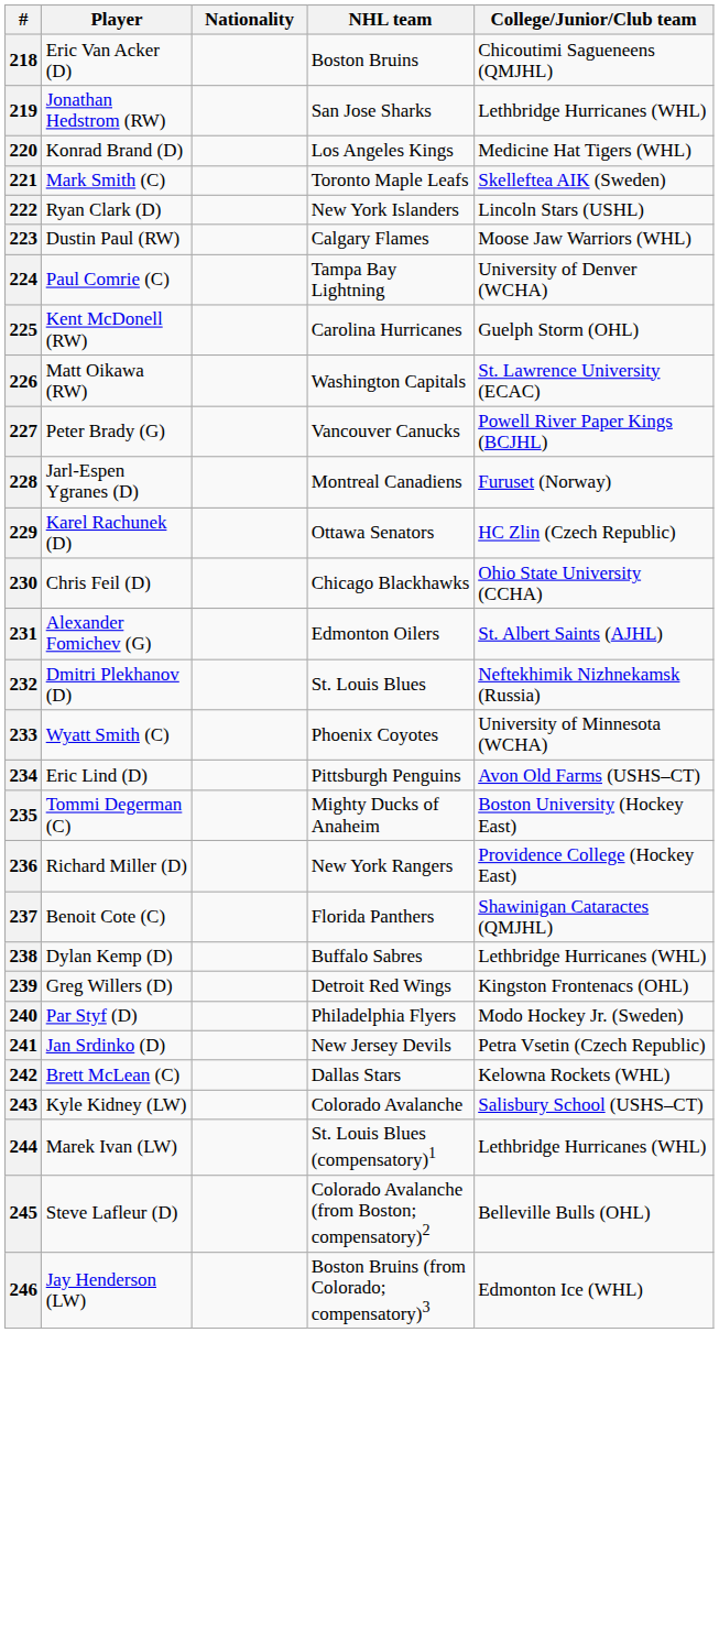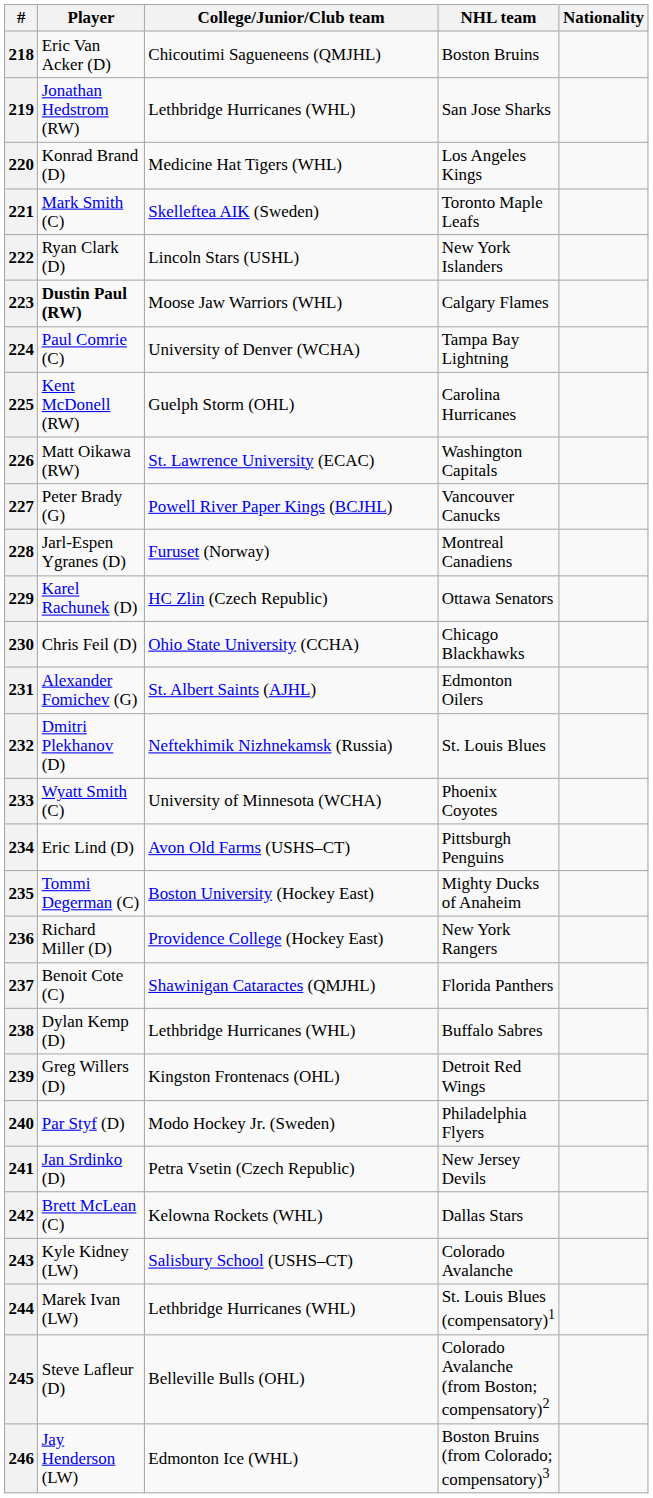 <table class="wikitable">
 <tr>
 <th bgcolor="#DDDDFF" width="2.75%">#</th>
 <th bgcolor="#DDDDFF" width="22.0%">Player</th>
+<th bgcolor="#DDDDFF" width="100.0%">College/Junior/Club team</th>
+<th bgcolor="#DDDDFF" width="24.0%">NHL team</th>
 <th bgcolor="#DDDDFF" width="16.5%">Nationality</th>
-<th bgcolor="#DDDDFF" width="24.0%">NHL team</th>
-<th bgcolor="#DDDDFF" width="100.0%">College/Junior/Club team</th>
 </tr>
 <tr>
 <th>218</th>
 <td>Eric Van Acker (D)</td>
+<td>Chicoutimi Sagueneens (QMJHL)</td>
+<td>Boston Bruins</td>
 <td></td>
-<td>Boston Bruins</td>
-<td>Chicoutimi Sagueneens (QMJHL)</td>
 </tr>
 <tr>
 <th>219</th>
 <td><a href='#'>Jonathan Hedstrom</a> (RW)</td>
+<td>Lethbridge Hurricanes (WHL)</td>
+<td>San Jose Sharks</td>
 <td></td>
-<td>San Jose Sharks</td>
-<td>Lethbridge Hurricanes (WHL)</td>
 </tr>
 <tr>
 <th>220</th>
 <td>Konrad Brand (D)</td>
+<td>Medicine Hat Tigers (WHL)</td>
+<td>Los Angeles Kings</td>
 <td></td>
-<td>Los Angeles Kings</td>
-<td>Medicine Hat Tigers (WHL)</td>
 </tr>
 <tr>
 <th>221</th>
 <td><a href='#'>Mark Smith</a> (C)</td>
+<td><a href='#'>Skelleftea AIK</a> (Sweden)</td>
+<td>Toronto Maple Leafs</td>
 <td></td>
-<td>Toronto Maple Leafs</td>
-<td><a href='#'>Skelleftea AIK</a> (Sweden)</td>
 </tr>
 <tr>
 <th>222</th>
 <td>Ryan Clark (D)</td>
+<td>Lincoln Stars (USHL)</td>
+<td>New York Islanders</td>
 <td></td>
-<td>New York Islanders</td>
-<td>Lincoln Stars (USHL)</td>
 </tr>
 <tr>
 <th>223</th>
-<td>Dustin Paul (RW)</td>
+<td><strong>Dustin Paul (RW)</strong></td>
+<td>Moose Jaw Warriors (WHL)</td>
+<td>Calgary Flames</td>
 <td></td>
-<td>Calgary Flames</td>
-<td>Moose Jaw Warriors (WHL)</td>
 </tr>
 <tr>
 <th>224</th>
 <td><a href='#'>Paul Comrie</a> (C)</td>
+<td>University of Denver (WCHA)</td>
+<td>Tampa Bay Lightning</td>
 <td></td>
-<td>Tampa Bay Lightning</td>
-<td>University of Denver (WCHA)</td>
 </tr>
 <tr>
 <th>225</th>
 <td><a href='#'>Kent McDonell</a> (RW)</td>
+<td>Guelph Storm (OHL)</td>
+<td>Carolina Hurricanes</td>
 <td></td>
-<td>Carolina Hurricanes</td>
-<td>Guelph Storm (OHL)</td>
 </tr>
 <tr>
 <th>226</th>
 <td>Matt Oikawa (RW)</td>
+<td><a href='#'>St. Lawrence University</a> (ECAC)</td>
+<td>Washington Capitals</td>
 <td></td>
-<td>Washington Capitals</td>
-<td><a href='#'>St. Lawrence University</a> (ECAC)</td>
 </tr>
 <tr>
 <th>227</th>
 <td>Peter Brady (G)</td>
+<td><a href='#'>Powell River Paper Kings</a> (<a href='#'>BCJHL</a>)</td>
+<td>Vancouver Canucks</td>
 <td></td>
-<td>Vancouver Canucks</td>
-<td><a href='#'>Powell River Paper Kings</a> (<a href='#'>BCJHL</a>)</td>
 </tr>
 <tr>
 <th>228</th>
 <td>Jarl-Espen Ygranes (D)</td>
+<td><a href='#'>Furuset</a> (Norway)</td>
+<td>Montreal Canadiens</td>
 <td></td>
-<td>Montreal Canadiens</td>
-<td><a href='#'>Furuset</a> (Norway)</td>
 </tr>
 <tr>
 <th>229</th>
 <td><a href='#'>Karel Rachunek</a> (D)</td>
+<td><a href='#'>HC Zlin</a> (Czech Republic)</td>
+<td>Ottawa Senators</td>
 <td></td>
-<td>Ottawa Senators</td>
-<td><a href='#'>HC Zlin</a> (Czech Republic)</td>
 </tr>
 <tr>
 <th>230</th>
 <td>Chris Feil (D)</td>
+<td><a href='#'>Ohio State University</a> (CCHA)</td>
+<td>Chicago Blackhawks</td>
 <td></td>
-<td>Chicago Blackhawks</td>
-<td><a href='#'>Ohio State University</a> (CCHA)</td>
 </tr>
 <tr>
 <th>231</th>
 <td><a href='#'>Alexander Fomichev</a> (G)</td>
+<td><a href='#'>St. Albert Saints</a> (<a href='#'>AJHL</a>)</td>
+<td>Edmonton Oilers</td>
 <td></td>
-<td>Edmonton Oilers</td>
-<td><a href='#'>St. Albert Saints</a> (<a href='#'>AJHL</a>)</td>
 </tr>
 <tr>
 <th>232</th>
 <td><a href='#'>Dmitri Plekhanov</a> (D)</td>
+<td><a href='#'>Neftekhimik Nizhnekamsk</a> (Russia)</td>
+<td>St. Louis Blues</td>
 <td></td>
-<td>St. Louis Blues</td>
-<td><a href='#'>Neftekhimik Nizhnekamsk</a> (Russia)</td>
 </tr>
 <tr>
 <th>233</th>
 <td><a href='#'>Wyatt Smith</a> (C)</td>
+<td>University of Minnesota (WCHA)</td>
+<td>Phoenix Coyotes</td>
 <td></td>
-<td>Phoenix Coyotes</td>
-<td>University of Minnesota (WCHA)</td>
 </tr>
 <tr>
 <th>234</th>
 <td>Eric Lind (D)</td>
+<td><a href='#'>Avon Old Farms</a> (USHS–CT)</td>
+<td>Pittsburgh Penguins</td>
 <td></td>
-<td>Pittsburgh Penguins</td>
-<td><a href='#'>Avon Old Farms</a> (USHS–CT)</td>
 </tr>
 <tr>
 <th>235</th>
 <td><a href='#'>Tommi Degerman</a> (C)</td>
+<td><a href='#'>Boston University</a> (Hockey East)</td>
+<td>Mighty Ducks of Anaheim</td>
 <td></td>
-<td>Mighty Ducks of Anaheim</td>
-<td><a href='#'>Boston University</a> (Hockey East)</td>
 </tr>
 <tr>
 <th>236</th>
 <td>Richard Miller (D)</td>
+<td><a href='#'>Providence College</a> (Hockey East)</td>
+<td>New York Rangers</td>
 <td></td>
-<td>New York Rangers</td>
-<td><a href='#'>Providence College</a> (Hockey East)</td>
 </tr>
 <tr>
 <th>237</th>
 <td>Benoit Cote (C)</td>
+<td><a href='#'>Shawinigan Cataractes</a> (QMJHL)</td>
+<td>Florida Panthers</td>
 <td></td>
-<td>Florida Panthers</td>
-<td><a href='#'>Shawinigan Cataractes</a> (QMJHL)</td>
 </tr>
 <tr>
 <th>238</th>
 <td>Dylan Kemp (D)</td>
+<td>Lethbridge Hurricanes (WHL)</td>
+<td>Buffalo Sabres</td>
 <td></td>
-<td>Buffalo Sabres</td>
-<td>Lethbridge Hurricanes (WHL)</td>
 </tr>
 <tr>
 <th>239</th>
 <td>Greg Willers (D)</td>
+<td>Kingston Frontenacs (OHL)</td>
+<td>Detroit Red Wings</td>
 <td></td>
-<td>Detroit Red Wings</td>
-<td>Kingston Frontenacs (OHL)</td>
 </tr>
 <tr>
 <th>240</th>
 <td><a href='#'>Par Styf</a> (D)</td>
+<td>Modo Hockey Jr. (Sweden)</td>
+<td>Philadelphia Flyers</td>
 <td></td>
-<td>Philadelphia Flyers</td>
-<td>Modo Hockey Jr. (Sweden)</td>
 </tr>
 <tr>
 <th>241</th>
 <td><a href='#'>Jan Srdinko</a> (D)</td>
+<td>Petra Vsetin (Czech Republic)</td>
+<td>New Jersey Devils</td>
 <td></td>
-<td>New Jersey Devils</td>
-<td>Petra Vsetin (Czech Republic)</td>
 </tr>
 <tr>
 <th>242</th>
 <td><a href='#'>Brett McLean</a> (C)</td>
+<td>Kelowna Rockets (WHL)</td>
+<td>Dallas Stars</td>
 <td></td>
-<td>Dallas Stars</td>
-<td>Kelowna Rockets (WHL)</td>
 </tr>
 <tr>
 <th>243</th>
 <td>Kyle Kidney (LW)</td>
+<td><a href='#'>Salisbury School</a> (USHS–CT)</td>
+<td>Colorado Avalanche</td>
 <td></td>
-<td>Colorado Avalanche</td>
-<td><a href='#'>Salisbury School</a> (USHS–CT)</td>
 </tr>
 <tr>
 <th>244</th>
 <td>Marek Ivan (LW)</td>
+<td>Lethbridge Hurricanes (WHL)</td>
+<td>St. Louis Blues (compensatory)<sup>1</sup></td>
 <td></td>
-<td>St. Louis Blues (compensatory)<sup>1</sup></td>
-<td>Lethbridge Hurricanes (WHL)</td>
 </tr>
 <tr>
 <th>245</th>
 <td>Steve Lafleur (D)</td>
+<td>Belleville Bulls (OHL)</td>
+<td>Colorado Avalanche (from Boston; compensatory)<sup>2</sup></td>
 <td></td>
-<td>Colorado Avalanche (from Boston; compensatory)<sup>2</sup></td>
-<td>Belleville Bulls (OHL)</td>
 </tr>
 <tr>
 <th>246</th>
 <td><a href='#'>Jay Henderson</a> (LW)</td>
+<td>Edmonton Ice (WHL)</td>
+<td>Boston Bruins (from Colorado; compensatory)<sup>3</sup></td>
 <td></td>
-<td>Boston Bruins (from Colorado; compensatory)<sup>3</sup></td>
-<td>Edmonton Ice (WHL)</td>
 </tr>
 </table>
